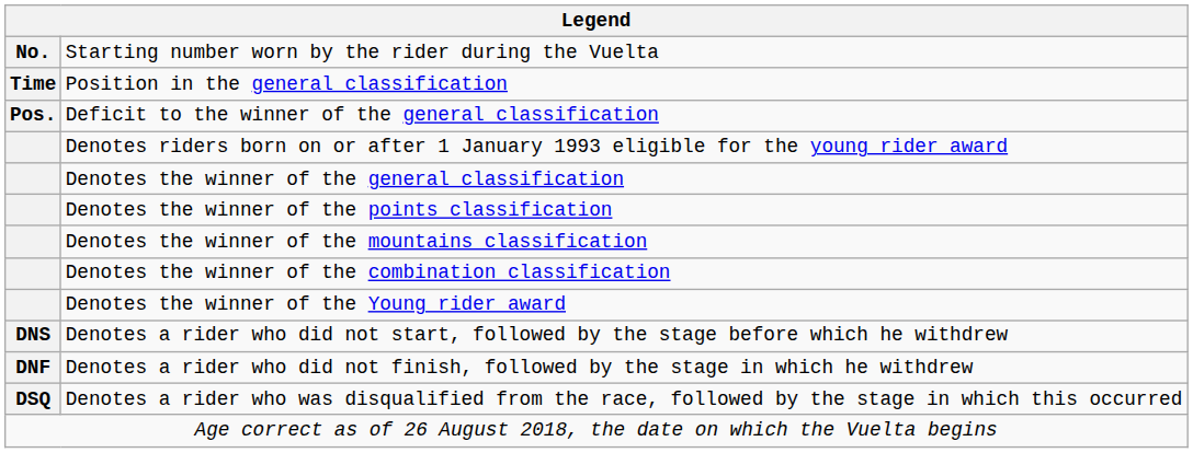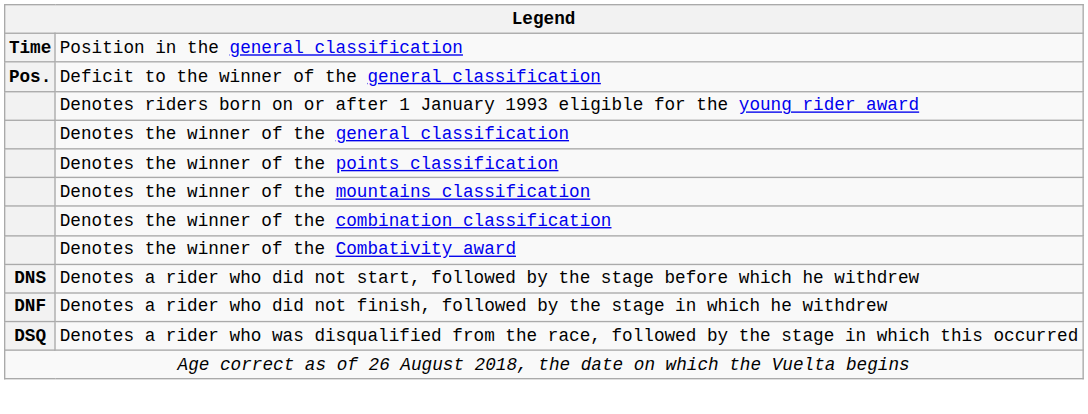 <table class="wikitable">
 <tr>
 <th colspan=2>Legend</th>
-</tr>
-<tr>
-<th scope="row" style="text-align:center;">No.</th>
-<td>Starting number worn by the rider during the Vuelta</td>
 </tr>
 <tr>
 <th scope="row" style="text-align:center;">Time</th>
 <td>Position in the <a href='#'>general classification</a></td>
 </tr>
 <tr>
 <th scope="row" style="text-align:center;">Pos.</th>
 <td>Deficit to the winner of the <a href='#'>general classification</a></td>
 </tr>
 <tr>
 <th scope="row" style="text-align:center;"></th>
 <td>Denotes riders born on or after 1 January 1993 eligible for the <a href='#'>young rider award</a></td>
 </tr>
 <tr>
 <th scope="row" style="text-align:center;">    </th>
 <td>Denotes the winner of the <a href='#'>general classification</a></td>
 </tr>
 <tr>
 <th scope="row" style="text-align:center;">    </th>
 <td>Denotes the winner of the <a href='#'>points classification</a></td>
 </tr>
 <tr>
 <th scope="row" style="text-align:center;">    </th>
 <td>Denotes the winner of the <a href='#'>mountains classification</a></td>
 </tr>
 <tr>
 <th scope="row" style="text-align:center;">    </th>
 <td>Denotes the winner of the <a href='#'>combination classification</a></td>
 </tr>
 <tr>
 <th scope="row" style="text-align:center;">    </th>
-<td>Denotes the winner of the <a href='#'>Young rider award</a></td>
+<td>Denotes the winner of the <a href='#'>Combativity award</a></td>
 </tr>
 <tr>
 <th scope="row" style="text-align:center;">DNS</th>
 <td>Denotes a rider who did not start, followed by the stage before which he withdrew</td>
 </tr>
 <tr>
 <th scope="row" style="text-align:center;">DNF</th>
 <td>Denotes a rider who did not finish, followed by the stage in which he withdrew</td>
 </tr>
 <tr>
 <th scope="row" style="text-align:center;">DSQ</th>
 <td>Denotes a rider who was disqualified from the race, followed by the stage in which this occurred</td>
 </tr>
 <tr>
 <td style="text-align:center;" colspan="2"><em>Age correct as of 26 August 2018, the date on which the Vuelta begins</em></td>
 </tr>
 </table>
